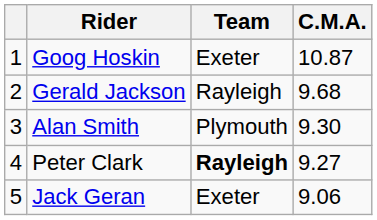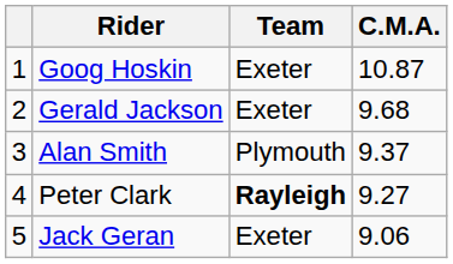 <table class=wikitable>
 <tr>
 <th></th>
 <th>Rider</th>
 <th>Team</th>
 <th>C.M.A.</th>
 </tr>
 <tr>
 <td align="center">1</td>
 <td><a href='#'>Goog Hoskin</a></td>
 <td>Exeter</td>
 <td>10.87</td>
 </tr>
 <tr>
 <td align="center">2</td>
 <td><a href='#'>Gerald Jackson</a></td>
-<td>Rayleigh</td>
+<td>Exeter</td>
 <td>9.68</td>
 </tr>
 <tr>
 <td align="center">3</td>
 <td><a href='#'>Alan Smith</a></td>
 <td>Plymouth</td>
-<td>9.30</td>
+<td>9.37</td>
 </tr>
 <tr>
 <td align="center">4</td>
 <td>Peter Clark</td>
 <td><strong>Rayleigh</strong></td>
 <td>9.27</td>
 </tr>
 <tr>
 <td align="center">5</td>
 <td><a href='#'>Jack Geran</a></td>
 <td>Exeter</td>
 <td>9.06</td>
 </tr>
 </table>
